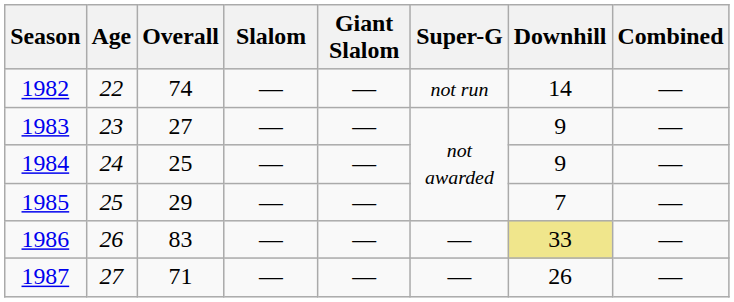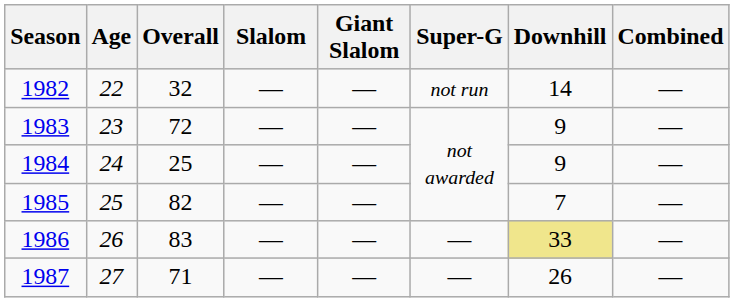 <table class=wikitable style="text-align:center">
 <tr>
 <th>Season</th>
 <th>Age</th>
 <th>Overall</th>
 <th> Slalom </th>
 <th>Giant<br> Slalom </th>
 <th>Super-G</th>
 <th>Downhill</th>
 <th>Combined</th>
 </tr>
 <tr>
 <td><a href='#'>1982</a></td>
 <td><em>22</em></td>
-<td>74</td>
+<td>32</td>
 <td>—</td>
 <td>—</td>
 <td><small><em>not run</em></small></td>
 <td>14</td>
 <td>—</td>
 </tr>
 <tr>
 <td><a href='#'>1983</a></td>
 <td><em>23</em></td>
-<td>27</td>
+<td>72</td>
 <td>—</td>
 <td>—</td>
 <td rowspan=3><small><em>not<br>awarded</em></small></td>
 <td>9</td>
 <td>—</td>
 </tr>
 <tr>
 <td><a href='#'>1984</a></td>
 <td><em>24</em></td>
 <td>25</td>
 <td>—</td>
 <td>—</td>
 <td>9</td>
 <td>—</td>
 </tr>
 <tr>
 <td><a href='#'>1985</a></td>
 <td><em>25</em></td>
-<td>29</td>
+<td>82</td>
 <td>—</td>
 <td>—</td>
 <td>7</td>
 <td>—</td>
 </tr>
 <tr>
 <td><a href='#'>1986</a></td>
 <td><em>26</em></td>
 <td>83</td>
 <td>—</td>
 <td>—</td>
 <td>—</td>
 <td style="background: khaki;">33</td>
 <td>—</td>
 </tr>
 <tr>
 <td><a href='#'>1987</a></td>
 <td><em>27</em></td>
 <td>71</td>
 <td>—</td>
 <td>—</td>
 <td>—</td>
 <td>26</td>
 <td>—</td>
 </tr>
 </table>
